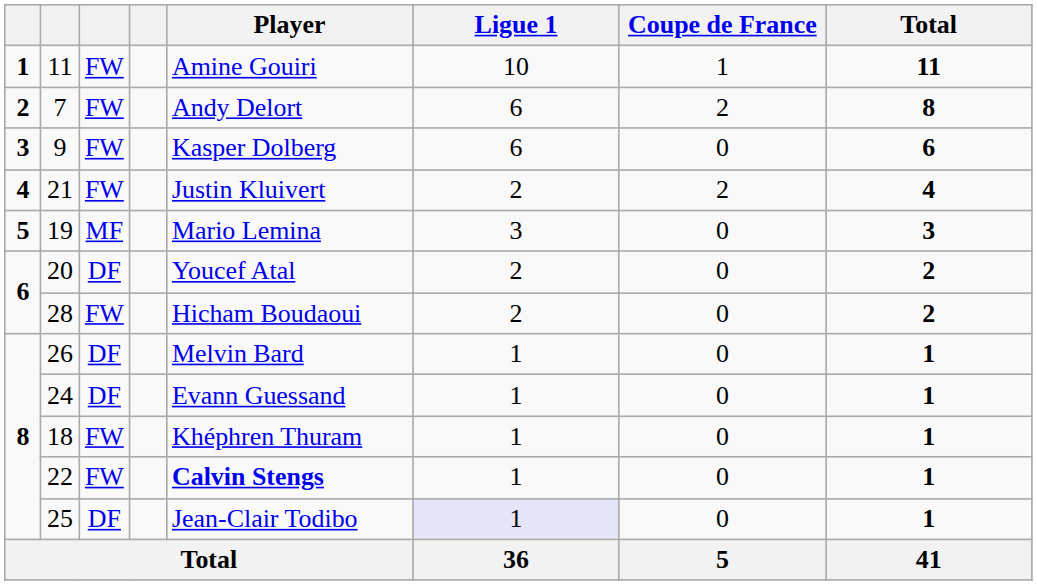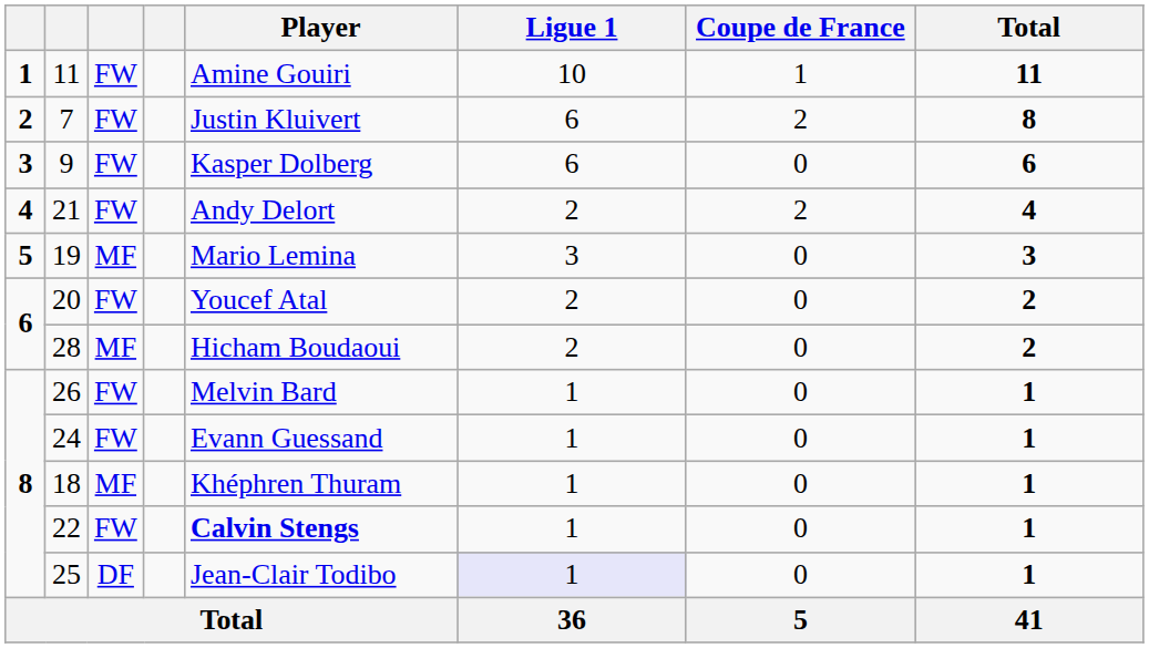 <table class="wikitable" style="text-align:center">
 <tr>
 <th width=15></th>
 <th width=15></th>
 <th width=15></th>
 <th width=15></th>
 <th width=145>Player</th>
 <th width=120><a href='#'>Ligue 1</a></th>
 <th width=120><a href='#'>Coupe de France</a></th>
 <th width=120>Total</th>
 </tr>
 <tr>
 <td rowspan=1><strong>1</strong></td>
 <td>11</td>
 <td><a href='#'>FW</a></td>
 <td></td>
 <td align=left><a href='#'>Amine Gouiri</a></td>
 <td>10</td>
 <td>1</td>
 <td><strong>11</strong></td>
 </tr>
 <tr>
 <td rowspan=1><strong>2</strong></td>
 <td>7</td>
 <td><a href='#'>FW</a></td>
 <td></td>
-<td align=left><a href='#'>Andy Delort</a></td>
+<td align=left><a href='#'>Justin Kluivert</a></td>
 <td>6</td>
 <td>2</td>
 <td><strong>8</strong></td>
 </tr>
 <tr>
 <td rowspan=1><strong>3</strong></td>
 <td>9</td>
 <td><a href='#'>FW</a></td>
 <td></td>
 <td align=left><a href='#'>Kasper Dolberg</a></td>
 <td>6</td>
 <td>0</td>
 <td><strong>6</strong></td>
 </tr>
 <tr>
 <td rowspan=1><strong>4</strong></td>
 <td>21</td>
 <td><a href='#'>FW</a></td>
 <td></td>
-<td align=left><a href='#'>Justin Kluivert</a></td>
+<td align=left><a href='#'>Andy Delort</a></td>
 <td>2</td>
 <td>2</td>
 <td><strong>4</strong></td>
 </tr>
 <tr>
 <td rowspan=1><strong>5</strong></td>
 <td>19</td>
 <td><a href='#'>MF</a></td>
 <td></td>
 <td align=left><a href='#'>Mario Lemina</a></td>
 <td>3</td>
 <td>0</td>
 <td><strong>3</strong></td>
 </tr>
 <tr>
 <td rowspan=2><strong>6</strong></td>
 <td>20</td>
-<td><a href='#'>DF</a></td>
+<td><a href='#'>FW</a></td>
 <td></td>
 <td align=left><a href='#'>Youcef Atal</a></td>
 <td>2</td>
 <td>0</td>
 <td><strong>2</strong></td>
 </tr>
 <tr>
 <td>28</td>
-<td><a href='#'>FW</a></td>
+<td><a href='#'>MF</a></td>
 <td></td>
 <td align=left><a href='#'>Hicham Boudaoui</a></td>
 <td>2</td>
 <td>0</td>
 <td><strong>2</strong></td>
 </tr>
 <tr>
 <td rowspan=5><strong>8</strong></td>
 <td>26</td>
-<td><a href='#'>DF</a></td>
+<td><a href='#'>FW</a></td>
 <td></td>
 <td align=left><a href='#'>Melvin Bard</a></td>
 <td>1</td>
 <td>0</td>
 <td><strong>1</strong></td>
 </tr>
 <tr>
 <td>24</td>
-<td><a href='#'>DF</a></td>
+<td><a href='#'>FW</a></td>
 <td></td>
 <td align=left><a href='#'>Evann Guessand</a></td>
 <td>1</td>
 <td>0</td>
 <td><strong>1</strong></td>
 </tr>
 <tr>
 <td>18</td>
-<td><a href='#'>FW</a></td>
+<td><a href='#'>MF</a></td>
 <td></td>
 <td align=left><a href='#'>Khéphren Thuram</a></td>
 <td>1</td>
 <td>0</td>
 <td><strong>1</strong></td>
 </tr>
 <tr>
 <td>22</td>
 <td><a href='#'>FW</a></td>
 <td></td>
 <td align=left><strong><a href='#'>Calvin Stengs</a></strong></td>
 <td>1</td>
 <td>0</td>
 <td><strong>1</strong></td>
 </tr>
 <tr>
 <td>25</td>
 <td><a href='#'>DF</a></td>
 <td></td>
 <td align=left><a href='#'>Jean-Clair Todibo</a></td>
 <td style="background: lavender;">1</td>
 <td>0</td>
 <td><strong>1</strong></td>
 </tr>
 <tr>
 <th colspan="5"><strong>Total</strong></th>
 <th><strong>36</strong></th>
 <th><strong>5</strong></th>
 <th><strong>41</strong></th>
 </tr>
 </table>
